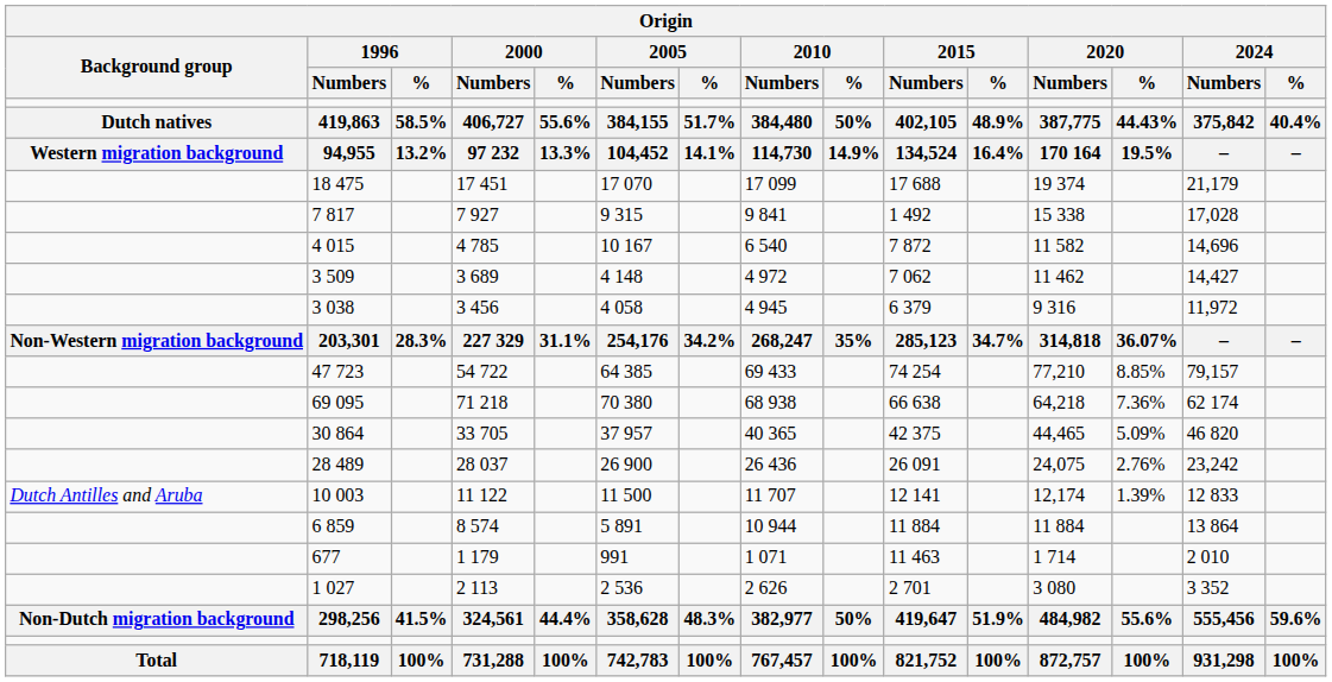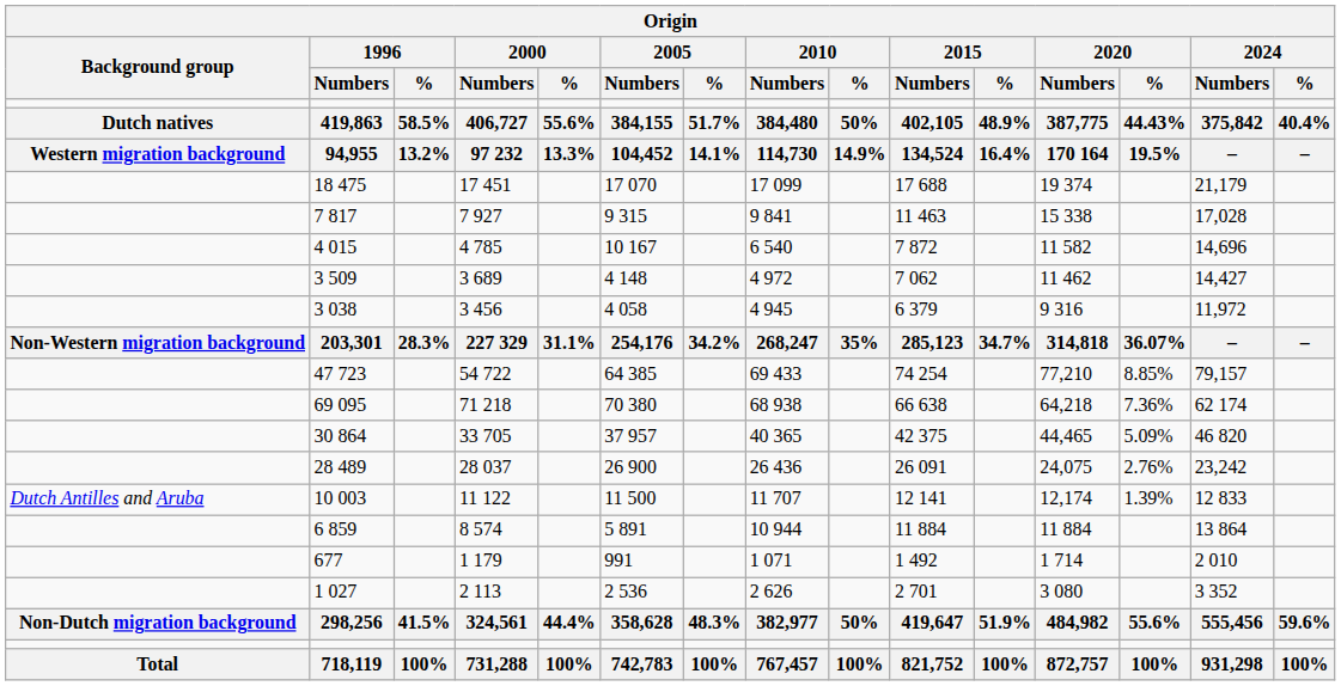 <table class="wikitable mw-collapsible mw-collapsed" style="text-align:right left;font-size: 80%;">
 <tr>
 <th colspan="15">Origin</th>
 </tr>
 <tr>
 <th rowspan="2">Background group</th>
 <th colspan="2">1996</th>
 <th colspan="2">2000</th>
 <th colspan="2">2005</th>
 <th colspan="2">2010</th>
 <th colspan="2">2015</th>
 <th colspan="2">2020</th>
 <th colspan="2">2024</th>
 </tr>
 <tr>
 <th>Numbers</th>
 <th>%</th>
 <th>Numbers</th>
 <th>%</th>
 <th>Numbers</th>
 <th>%</th>
 <th>Numbers</th>
 <th>%</th>
 <th>Numbers</th>
 <th>%</th>
 <th>Numbers</th>
 <th>%</th>
 <th>Numbers</th>
 <th>%</th>
 </tr>
 <tr>
 <td></td>
 <td></td>
 <td></td>
 <td></td>
 <td></td>
 <td></td>
 <td></td>
 <td></td>
 <td></td>
 <td></td>
 <td></td>
 <td></td>
 <td></td>
 <td></td>
 <td></td>
 </tr>
 <tr>
 <th>Dutch natives</th>
 <th>419,863</th>
 <th>58.5%</th>
 <th>406,727</th>
 <th>55.6%</th>
 <th>384,155</th>
 <th>51.7%</th>
 <th>384,480</th>
 <th>50%</th>
 <th>402,105</th>
 <th>48.9%</th>
 <th>387,775</th>
 <th>44.43%</th>
 <th>375,842</th>
 <th>40.4%</th>
 </tr>
 <tr>
 <th>Western <a href='#'>migration background</a></th>
 <th>94,955</th>
 <th>13.2%</th>
 <th>97 232</th>
 <th>13.3%</th>
 <th>104,452</th>
 <th>14.1%</th>
 <th>114,730</th>
 <th>14.9%</th>
 <th>134,524</th>
 <th>16.4%</th>
 <th>170 164</th>
 <th>19.5%</th>
 <th>–</th>
 <th>–</th>
 </tr>
 <tr>
 <td><em></em></td>
 <td>18 475</td>
 <td></td>
 <td>17 451</td>
 <td></td>
 <td>17 070</td>
 <td></td>
 <td>17 099</td>
 <td></td>
 <td>17 688</td>
 <td></td>
 <td>19 374</td>
 <td></td>
 <td>21,179</td>
 <td></td>
 </tr>
 <tr>
 <td><em></em></td>
 <td>7 817</td>
 <td></td>
 <td>7 927</td>
 <td></td>
 <td>9 315</td>
 <td></td>
 <td>9 841</td>
 <td></td>
-<td>1 492</td>
+<td>11 463</td>
 <td></td>
 <td>15 338</td>
 <td></td>
 <td>17,028</td>
 <td></td>
 </tr>
 <tr>
 <td><em></em></td>
 <td>4 015</td>
 <td></td>
 <td>4 785</td>
 <td></td>
 <td>10 167</td>
 <td></td>
 <td>6 540</td>
 <td></td>
 <td>7 872</td>
 <td></td>
 <td>11 582</td>
 <td></td>
 <td>14,696</td>
 <td></td>
 </tr>
 <tr>
 <td><em></em></td>
 <td>3 509</td>
 <td></td>
 <td>3 689</td>
 <td></td>
 <td>4 148</td>
 <td></td>
 <td>4 972</td>
 <td></td>
 <td>7 062</td>
 <td></td>
 <td>11 462</td>
 <td></td>
 <td>14,427</td>
 <td></td>
 </tr>
 <tr>
 <td><em></em></td>
 <td>3 038</td>
 <td></td>
 <td>3 456</td>
 <td></td>
 <td>4 058</td>
 <td></td>
 <td>4 945</td>
 <td></td>
 <td>6 379</td>
 <td></td>
 <td>9 316</td>
 <td></td>
 <td>11,972</td>
 <td></td>
 </tr>
 <tr>
 <th>Non-Western <a href='#'>migration background</a></th>
 <th>203,301</th>
 <th>28.3%</th>
 <th>227 329</th>
 <th>31.1%</th>
 <th>254,176</th>
 <th>34.2%</th>
 <th>268,247</th>
 <th>35%</th>
 <th>285,123</th>
 <th>34.7%</th>
 <th>314,818</th>
 <th>36.07%</th>
 <th>–</th>
 <th>–</th>
 </tr>
 <tr>
 <td><em></em></td>
 <td>47 723</td>
 <td></td>
 <td>54 722</td>
 <td></td>
 <td>64 385</td>
 <td></td>
 <td>69 433</td>
 <td></td>
 <td>74 254</td>
 <td></td>
 <td>77,210</td>
 <td>8.85%</td>
 <td>79,157</td>
 <td></td>
 </tr>
 <tr>
 <td><em></em></td>
 <td>69 095</td>
 <td></td>
 <td>71 218</td>
 <td></td>
 <td>70 380</td>
 <td></td>
 <td>68 938</td>
 <td></td>
 <td>66 638</td>
 <td></td>
 <td>64,218</td>
 <td>7.36%</td>
 <td>62 174</td>
 <td></td>
 </tr>
 <tr>
 <td><em></em></td>
 <td>30 864</td>
 <td></td>
 <td>33 705</td>
 <td></td>
 <td>37 957</td>
 <td></td>
 <td>40 365</td>
 <td></td>
 <td>42 375</td>
 <td></td>
 <td>44,465</td>
 <td>5.09%</td>
 <td>46 820</td>
 <td></td>
 </tr>
 <tr>
 <td><em></em></td>
 <td>28 489</td>
 <td></td>
 <td>28 037</td>
 <td></td>
 <td>26 900</td>
 <td></td>
 <td>26 436</td>
 <td></td>
 <td>26 091</td>
 <td></td>
 <td>24,075</td>
 <td>2.76%</td>
 <td>23,242</td>
 <td></td>
 </tr>
 <tr>
 <td><em> <a href='#'>Dutch Antilles</a> and <a href='#'>Aruba</a></em></td>
 <td>10 003</td>
 <td></td>
 <td>11 122</td>
 <td></td>
 <td>11 500</td>
 <td></td>
 <td>11 707</td>
 <td></td>
 <td>12 141</td>
 <td></td>
 <td>12,174</td>
 <td>1.39%</td>
 <td>12 833</td>
 <td></td>
 </tr>
 <tr>
 <td><em></em></td>
 <td>6 859</td>
 <td></td>
 <td>8 574</td>
 <td></td>
 <td>5 891</td>
 <td></td>
 <td>10 944</td>
 <td></td>
 <td>11 884</td>
 <td></td>
 <td>11 884</td>
 <td></td>
 <td>13 864</td>
 <td></td>
 </tr>
 <tr>
 <td><em></em></td>
 <td>677</td>
 <td></td>
 <td>1 179</td>
 <td></td>
 <td>991</td>
 <td></td>
 <td>1 071</td>
 <td></td>
-<td>11 463</td>
+<td>1 492</td>
 <td></td>
 <td>1 714</td>
 <td></td>
 <td>2 010</td>
 <td></td>
 </tr>
 <tr>
 <td><em></em></td>
 <td>1 027</td>
 <td></td>
 <td>2 113</td>
 <td></td>
 <td>2 536</td>
 <td></td>
 <td>2 626</td>
 <td></td>
 <td>2 701</td>
 <td></td>
 <td>3 080</td>
 <td></td>
 <td>3 352</td>
 <td></td>
 </tr>
 <tr>
 <th>Non-Dutch <a href='#'>migration background</a></th>
 <th>298,256</th>
 <th>41.5%</th>
 <th>324,561</th>
 <th>44.4%</th>
 <th>358,628</th>
 <th>48.3%</th>
 <th>382,977</th>
 <th>50%</th>
 <th>419,647</th>
 <th>51.9%</th>
 <th>484,982</th>
 <th>55.6%</th>
 <th>555,456</th>
 <th>59.6%</th>
 </tr>
 <tr>
 <td></td>
 <td></td>
 <td></td>
 <td></td>
 <td></td>
 <td></td>
 <td></td>
 <td></td>
 <td></td>
 <td></td>
 <td></td>
 <td></td>
 <td></td>
 <td></td>
 <td></td>
 </tr>
 <tr>
 <th>Total</th>
 <th>718,119</th>
 <th>100%</th>
 <th>731,288</th>
 <th>100%</th>
 <th>742,783</th>
 <th>100%</th>
 <th>767,457</th>
 <th>100%</th>
 <th>821,752</th>
 <th>100%</th>
 <th>872,757</th>
 <th>100%</th>
 <th>931,298</th>
 <th>100%</th>
 </tr>
 </table>
